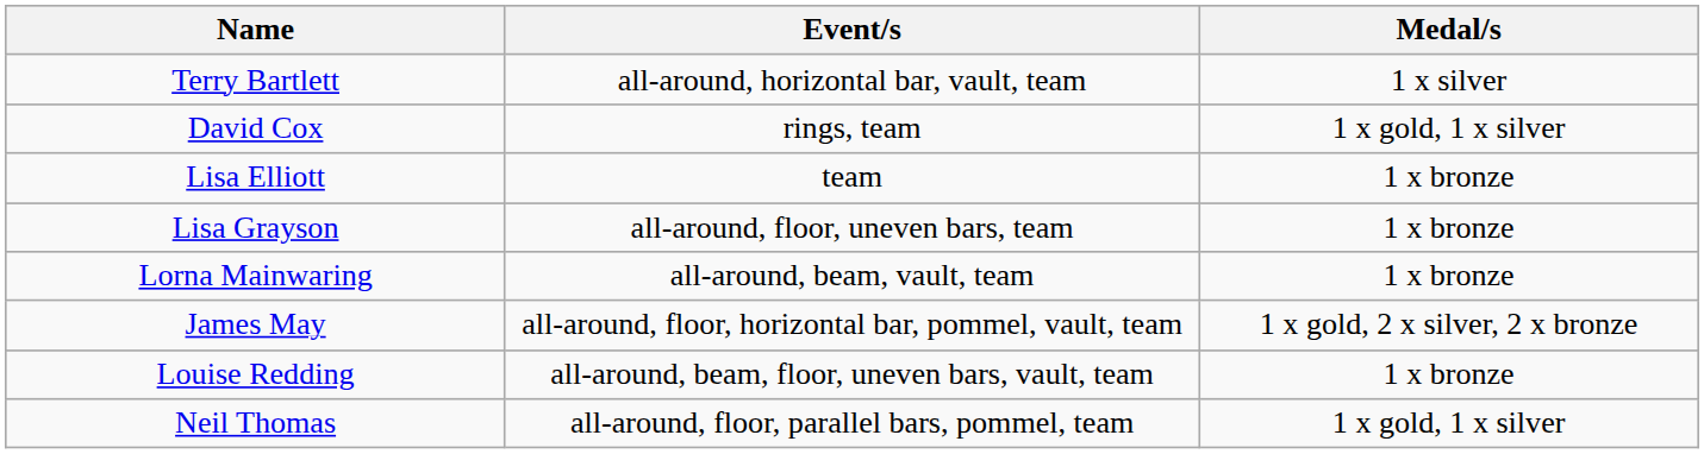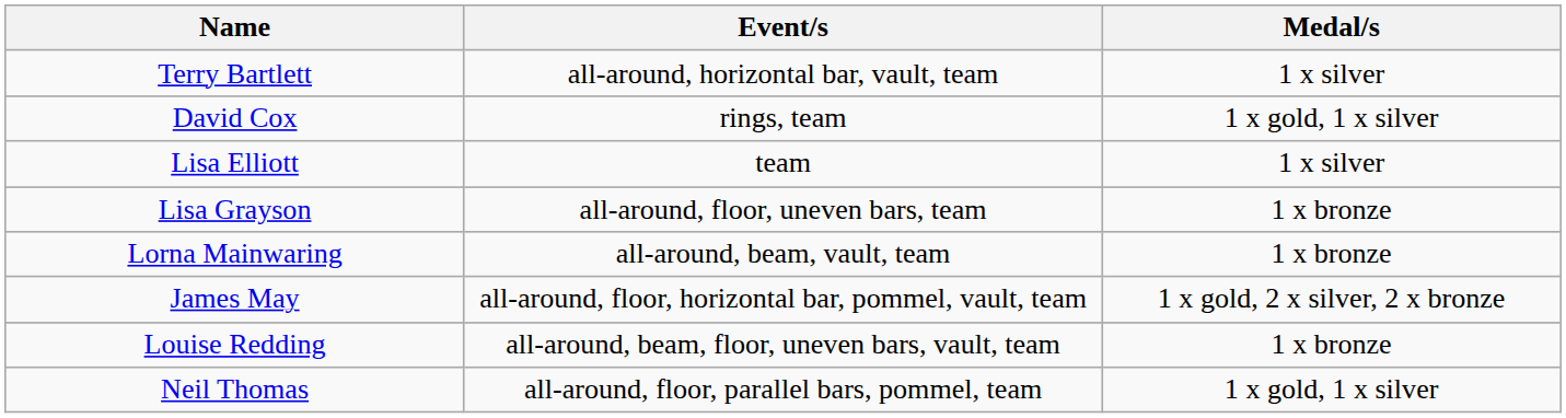 <table class="wikitable" style="text-align: center">
 <tr>
 <th width=250>Name</th>
 <th width=350>Event/s</th>
 <th width=250>Medal/s</th>
 </tr>
 <tr>
 <td><a href='#'>Terry Bartlett</a></td>
 <td>all-around, horizontal bar, vault, team</td>
 <td>1 x silver</td>
 </tr>
 <tr>
 <td><a href='#'>David Cox</a></td>
 <td>rings, team</td>
 <td>1 x gold, 1 x silver</td>
 </tr>
 <tr>
 <td><a href='#'>Lisa Elliott</a></td>
 <td>team</td>
-<td>1 x bronze</td>
+<td>1 x silver</td>
 </tr>
 <tr>
 <td><a href='#'>Lisa Grayson</a></td>
 <td>all-around, floor, uneven bars, team</td>
 <td>1 x bronze</td>
 </tr>
 <tr>
 <td><a href='#'>Lorna Mainwaring</a></td>
 <td>all-around, beam, vault, team</td>
 <td>1 x bronze</td>
 </tr>
 <tr>
 <td><a href='#'>James May</a></td>
 <td>all-around, floor, horizontal bar, pommel, vault, team</td>
 <td>1 x gold, 2 x silver, 2 x bronze</td>
 </tr>
 <tr>
 <td><a href='#'>Louise Redding</a></td>
 <td>all-around, beam, floor, uneven bars, vault, team</td>
 <td>1 x bronze</td>
 </tr>
 <tr>
 <td><a href='#'>Neil Thomas</a></td>
 <td>all-around, floor, parallel bars, pommel, team</td>
 <td>1 x gold, 1 x silver</td>
 </tr>
 </table>
